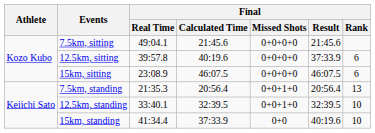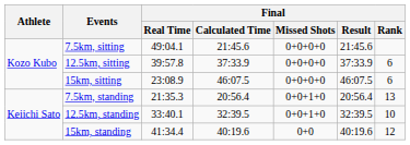 <table class="wikitable" style="font-size:100%">
 <tr>
 <th rowspan="2">Athlete</th>
 <th rowspan="2">Events</th>
 <th colspan="5">Final</th>
 </tr>
 <tr>
 <th>Real Time</th>
 <th>Calculated Time</th>
 <th>Missed Shots</th>
 <th>Result</th>
 <th>Rank</th>
 </tr>
 <tr>
 <td rowspan=3><a href='#'>Kozo Kubo</a></td>
 <td><a href='#'>7.5km, sitting</a></td>
 <td align="center">49:04.1</td>
 <td align="center">21:45.6</td>
 <td align="center">0+0+0+0</td>
 <td align="center">21:45.6</td>
 <td align="center"></td>
 </tr>
 <tr>
 <td><a href='#'>12.5km, sitting</a></td>
 <td align="center">39:57.8</td>
-<td align="center">40:19.6</td>
+<td align="center">37:33.9</td>
 <td align="center">0+0+0+0</td>
 <td align="center">37:33.9</td>
 <td align="center">6</td>
 </tr>
 <tr>
 <td><a href='#'>15km, sitting</a></td>
 <td align="center">23:08.9</td>
 <td align="center">46:07.5</td>
 <td align="center">0+0+0+0</td>
 <td align="center">46:07.5</td>
 <td align="center">6</td>
 </tr>
 <tr>
 <td rowspan=3><a href='#'>Keiichi Sato</a></td>
 <td><a href='#'>7.5km, standing</a></td>
 <td align="center">21:35.3</td>
 <td align="center">20:56.4</td>
 <td align="center">0+0+1+0</td>
 <td align="center">20:56.4</td>
 <td align="center">13</td>
 </tr>
 <tr>
 <td><a href='#'>12.5km, standing</a></td>
 <td align="center">33:40.1</td>
 <td align="center">32:39.5</td>
 <td align="center">0+0+1+0</td>
 <td align="center">32:39.5</td>
 <td align="center">10</td>
 </tr>
 <tr>
 <td><a href='#'>15km, standing</a></td>
 <td align="center">41:34.4</td>
-<td align="center">37:33.9</td>
+<td align="center">40:19.6</td>
 <td align="center">0+0</td>
 <td align="center">40:19.6</td>
-<td align="center">10</td>
+<td align="center">12</td>
 </tr>
 </table>
